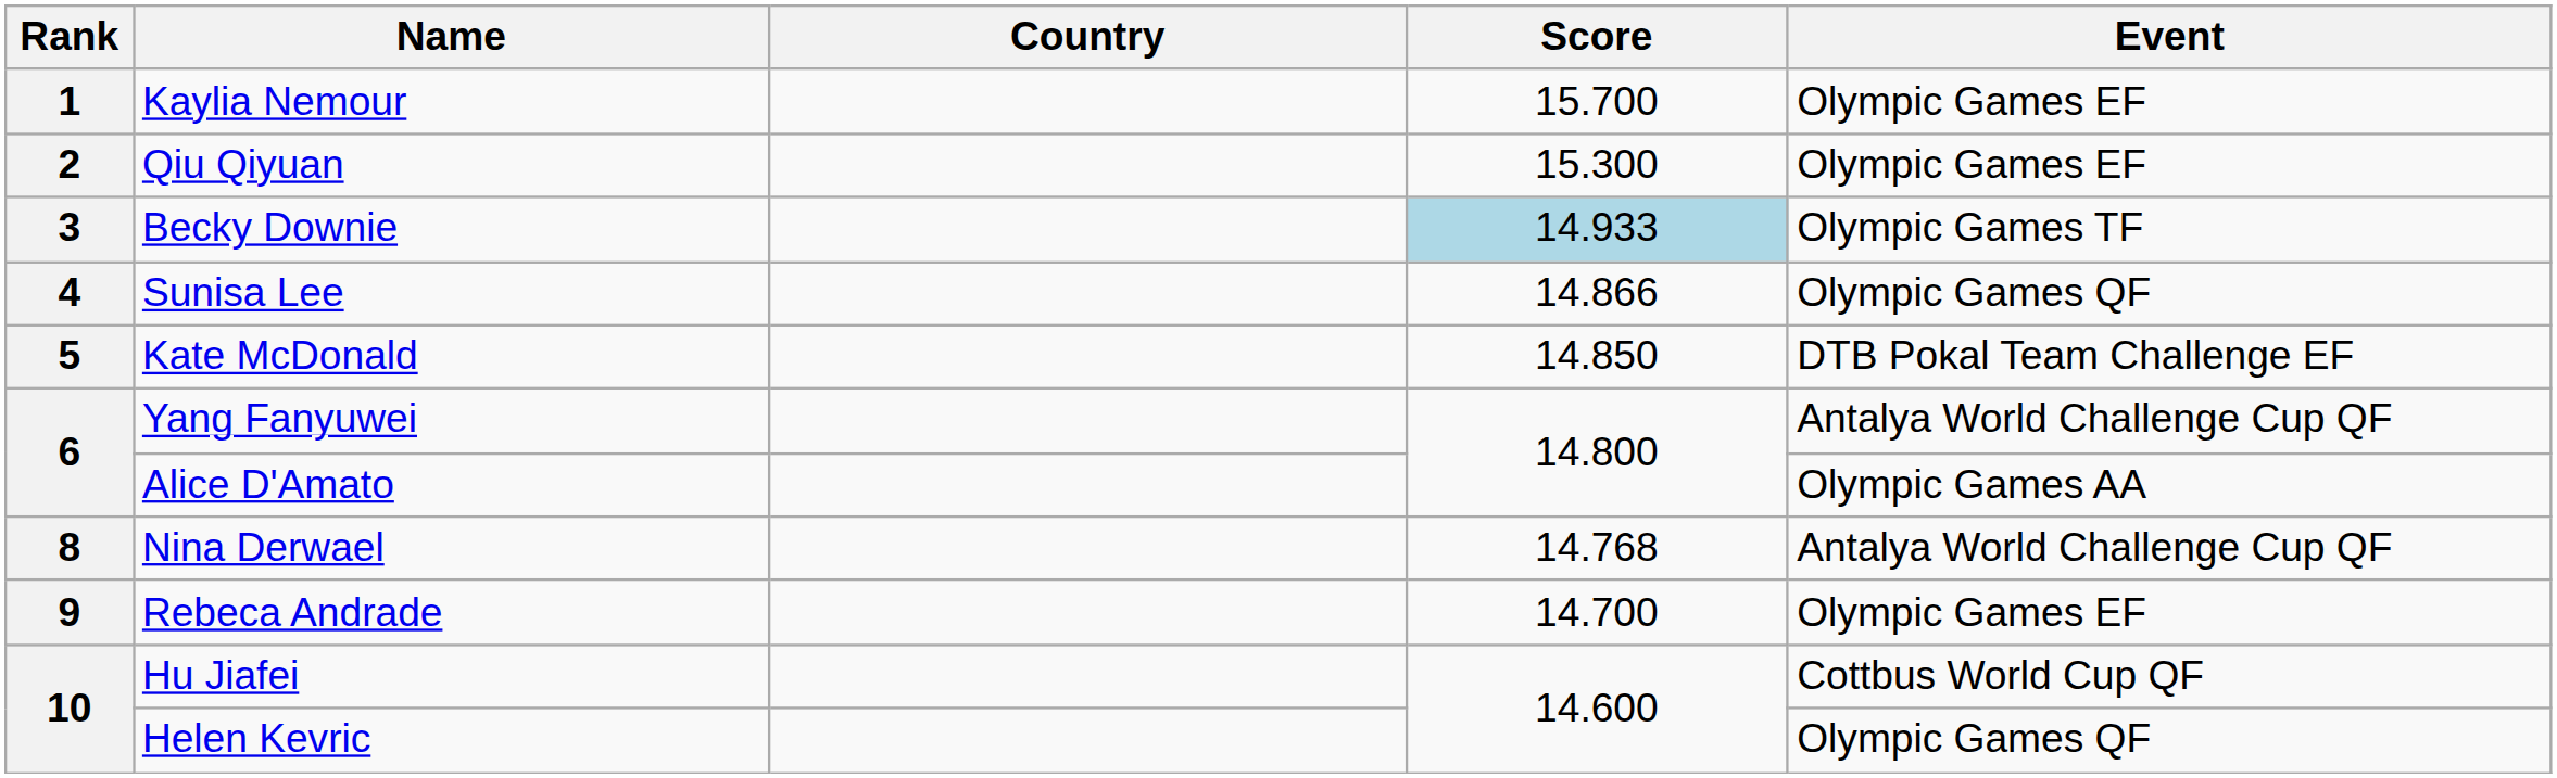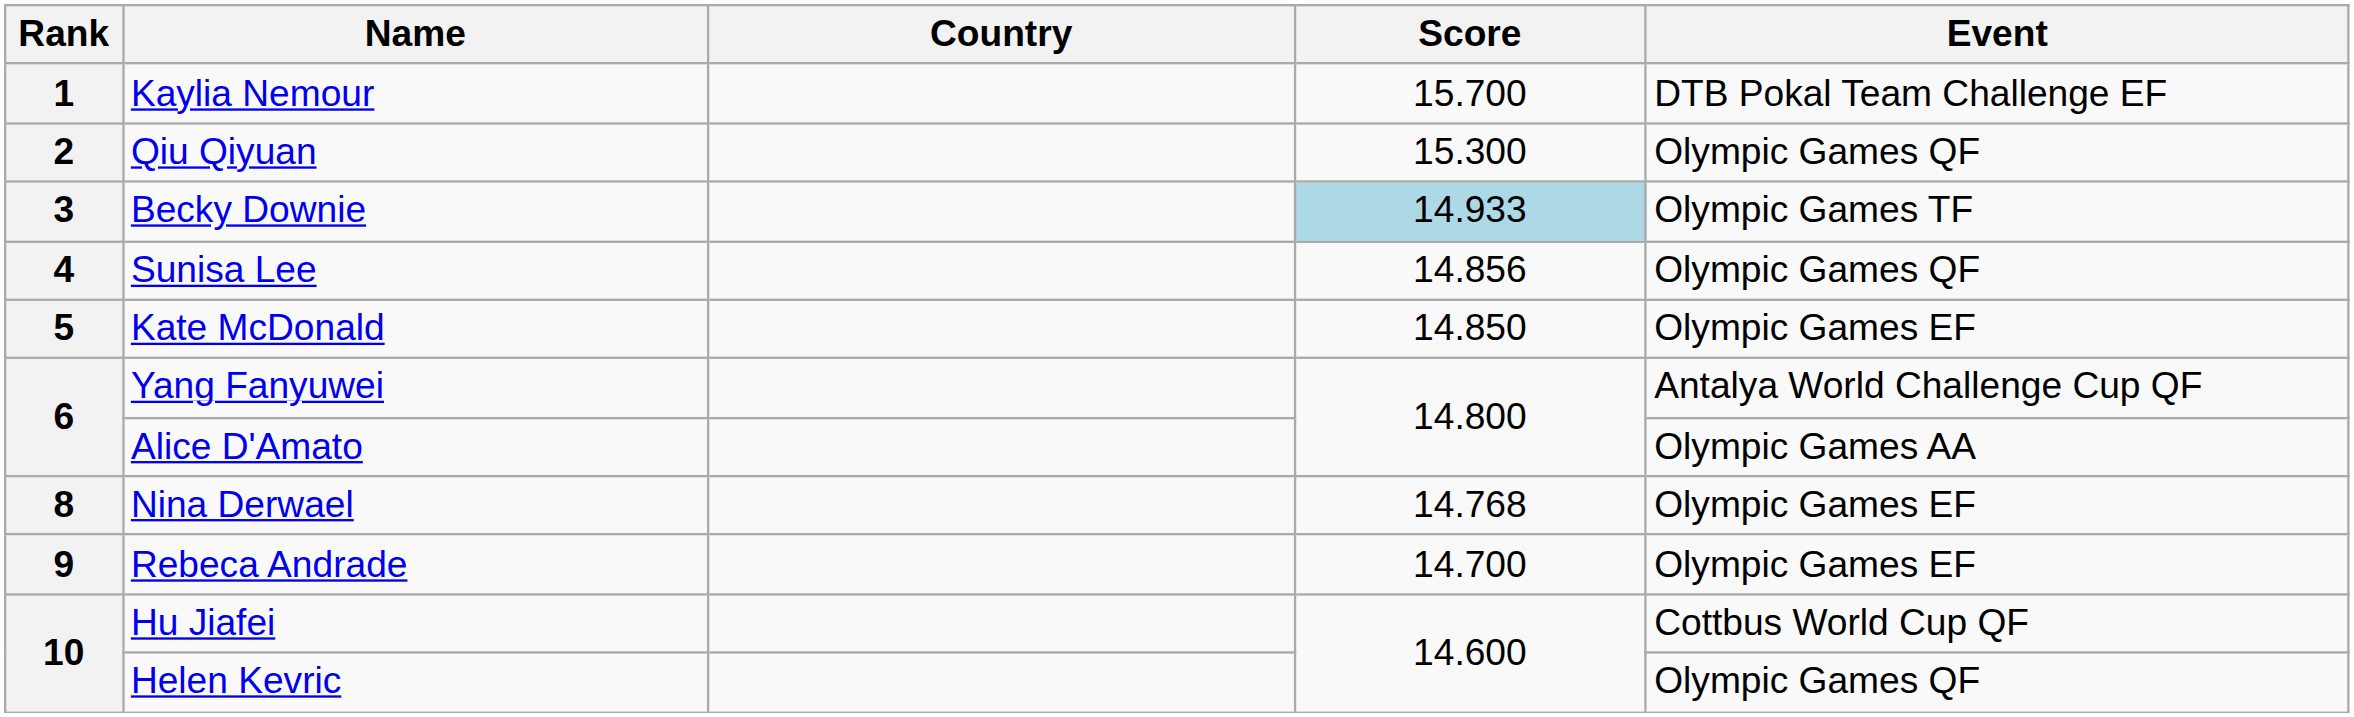 <table class="wikitable sortable" style="width:80%;">
 <tr>
 <th style="text-align:center; width:5%;">Rank</th>
 <th style="text-align:center; width:25%;">Name</th>
 <th style="text-align:center; width:25%;">Country</th>
 <th style="text-align:center; width:15%;">Score</th>
 <th style="text-align:center; width:30%;">Event</th>
 </tr>
 <tr>
 <th>1</th>
 <td><a href='#'>Kaylia Nemour</a></td>
 <td></td>
 <td align="center">15.700</td>
-<td>Olympic Games EF</td>
+<td>DTB Pokal Team Challenge EF</td>
 </tr>
 <tr>
 <th>2</th>
 <td><a href='#'>Qiu Qiyuan</a></td>
 <td></td>
 <td align="center">15.300</td>
-<td>Olympic Games EF</td>
+<td>Olympic Games QF</td>
 </tr>
 <tr>
 <th>3</th>
 <td><a href='#'>Becky Downie</a></td>
 <td></td>
 <td align="center" style="background: lightblue;">14.933</td>
 <td>Olympic Games TF</td>
 </tr>
 <tr>
 <th>4</th>
 <td><a href='#'>Sunisa Lee</a></td>
 <td></td>
-<td align="center">14.866</td>
+<td align="center">14.856</td>
 <td>Olympic Games QF</td>
 </tr>
 <tr>
 <th>5</th>
 <td><a href='#'>Kate McDonald</a></td>
 <td></td>
 <td align="center">14.850</td>
-<td>DTB Pokal Team Challenge EF</td>
+<td>Olympic Games EF</td>
 </tr>
 <tr>
 <th rowspan=2>6</th>
 <td><a href='#'>Yang Fanyuwei</a></td>
 <td></td>
 <td rowspan=2 align="center">14.800</td>
 <td>Antalya World Challenge Cup QF</td>
 </tr>
 <tr>
 <td><a href='#'>Alice D'Amato</a></td>
 <td></td>
 <td>Olympic Games AA</td>
 </tr>
 <tr>
 <th>8</th>
 <td><a href='#'>Nina Derwael</a></td>
 <td></td>
 <td align="center">14.768</td>
-<td>Antalya World Challenge Cup QF</td>
+<td>Olympic Games EF</td>
 </tr>
 <tr>
 <th>9</th>
 <td><a href='#'>Rebeca Andrade</a></td>
 <td></td>
 <td align="center">14.700</td>
 <td>Olympic Games EF</td>
 </tr>
 <tr>
 <th rowspan=2>10</th>
 <td><a href='#'>Hu Jiafei</a></td>
 <td></td>
 <td rowspan=2 align="center">14.600</td>
 <td>Cottbus World Cup QF</td>
 </tr>
 <tr>
 <td><a href='#'>Helen Kevric</a></td>
 <td></td>
 <td>Olympic Games QF</td>
 </tr>
 </table>
